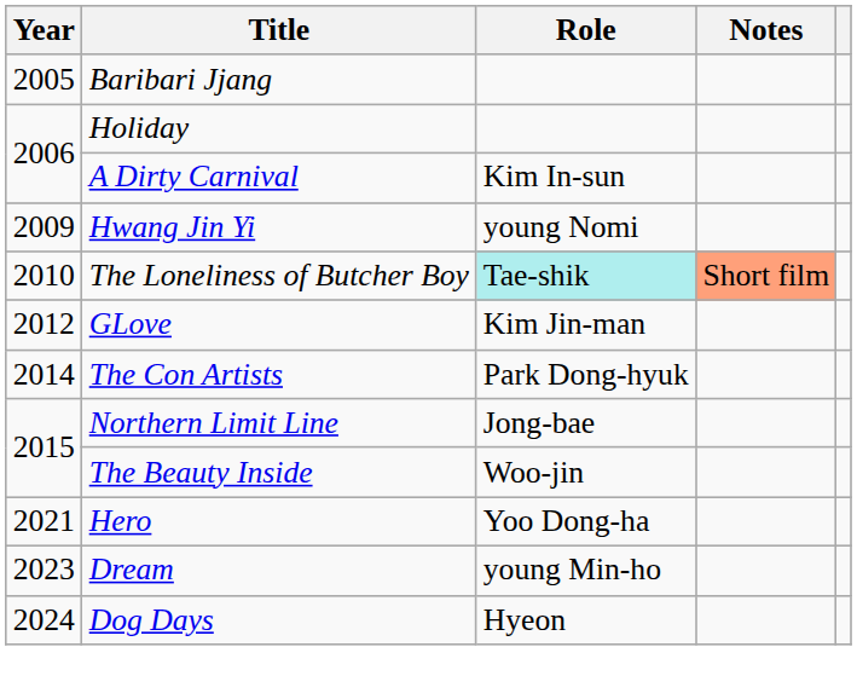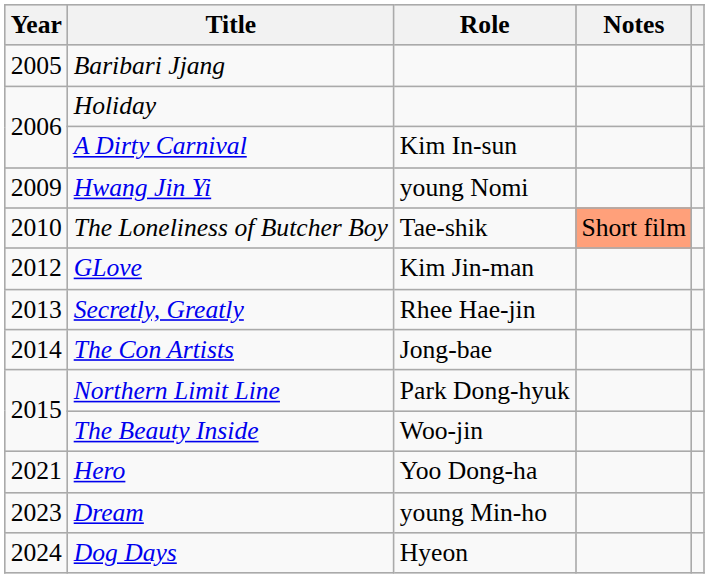 <table class="wikitable sortable">
 <tr>
 <th>Year</th>
 <th>Title</th>
 <th>Role</th>
 <th>Notes</th>
 <th class="unsortable"></th>
 </tr>
 <tr>
 <td>2005</td>
 <td><em>Baribari Jjang</em></td>
 <td></td>
 <td></td>
 <td></td>
 </tr>
 <tr>
 <td rowspan=2>2006</td>
 <td><em>Holiday</em></td>
 <td></td>
 <td></td>
 <td></td>
 </tr>
 <tr>
 <td><em><a href='#'>A Dirty Carnival</a></em></td>
 <td>Kim In-sun</td>
 <td></td>
 <td></td>
 </tr>
 <tr>
 <td>2009</td>
 <td><em><a href='#'>Hwang Jin Yi</a></em></td>
 <td>young Nomi</td>
 <td></td>
 <td></td>
 </tr>
 <tr>
 <td>2010</td>
 <td><em>The Loneliness of Butcher Boy</em></td>
-<td style="background: paleturquoise;">Tae-shik</td>
+<td>Tae-shik</td>
 <td style="background: lightsalmon;">Short film</td>
 <td></td>
 </tr>
 <tr>
 <td>2012</td>
 <td><em><a href='#'>GLove</a></em></td>
 <td>Kim Jin-man</td>
 <td></td>
 <td></td>
 </tr>
 <tr>
+<td>2013</td>
+<td><em><a href='#'>Secretly, Greatly</a></em></td>
+<td>Rhee Hae-jin</td>
+<td></td>
+<td></td>
+</tr>
+<tr>
 <td>2014</td>
 <td><em><a href='#'>The Con Artists</a></em></td>
-<td>Park Dong-hyuk</td>
+<td>Jong-bae</td>
 <td></td>
 <td></td>
 </tr>
 <tr>
 <td rowspan=2>2015</td>
 <td><em><a href='#'>Northern Limit Line</a></em></td>
-<td>Jong-bae</td>
+<td>Park Dong-hyuk</td>
 <td></td>
 <td></td>
 </tr>
 <tr>
 <td><em><a href='#'>The Beauty Inside</a></em></td>
 <td>Woo-jin</td>
 <td></td>
 <td></td>
 </tr>
 <tr>
 <td>2021</td>
 <td><em><a href='#'>Hero</a></em></td>
 <td>Yoo Dong-ha</td>
 <td></td>
 <td></td>
 </tr>
 <tr>
 <td>2023</td>
 <td><em><a href='#'>Dream</a></em></td>
 <td>young Min-ho</td>
 <td></td>
 <td></td>
 </tr>
 <tr>
 <td>2024</td>
 <td><em><a href='#'>Dog Days</a></em></td>
 <td>Hyeon</td>
 <td></td>
 <td></td>
 </tr>
 </table>
